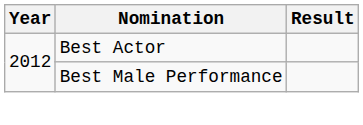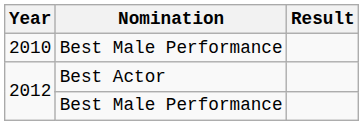 <table class="wikitable">
 <tr>
 <th>Year</th>
 <th>Nomination</th>
 <th>Result</th>
+</tr>
+<tr>
+<td>2010</td>
+<td>Best Male Performance</td>
+<td></td>
 </tr>
 <tr>
 <td rowspan="2">2012</td>
 <td>Best Actor</td>
 <td></td>
 </tr>
 <tr>
 <td>Best Male Performance</td>
 <td></td>
 </tr>
 </table>
